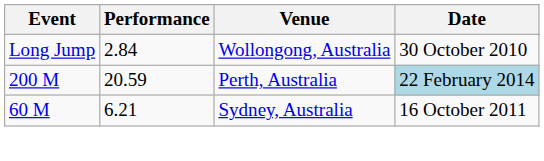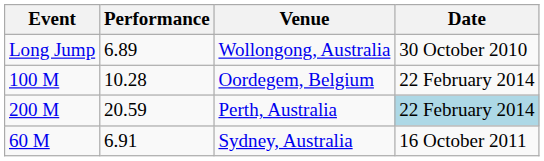 <table class="wikitable">
 <tr>
 <th>Event</th>
 <th>Performance</th>
 <th>Venue</th>
 <th>Date</th>
 </tr>
 <tr>
 <td><a href='#'>Long Jump</a></td>
-<td>2.84</td>
+<td>6.89</td>
 <td><a href='#'>Wollongong, Australia</a></td>
 <td>30 October 2010</td>
+</tr>
+<tr>
+<td><a href='#'>100 M</a></td>
+<td>10.28</td>
+<td><a href='#'>Oordegem, Belgium</a></td>
+<td>22 February 2014</td>
 </tr>
 <tr>
 <td><a href='#'>200 M</a></td>
 <td>20.59</td>
 <td><a href='#'>Perth, Australia</a></td>
 <td style="background: lightblue;">22 February 2014</td>
 </tr>
 <tr>
 <td><a href='#'>60 M</a></td>
-<td>6.21</td>
+<td>6.91</td>
 <td><a href='#'>Sydney, Australia</a></td>
 <td>16 October 2011</td>
 </tr>
 </table>
